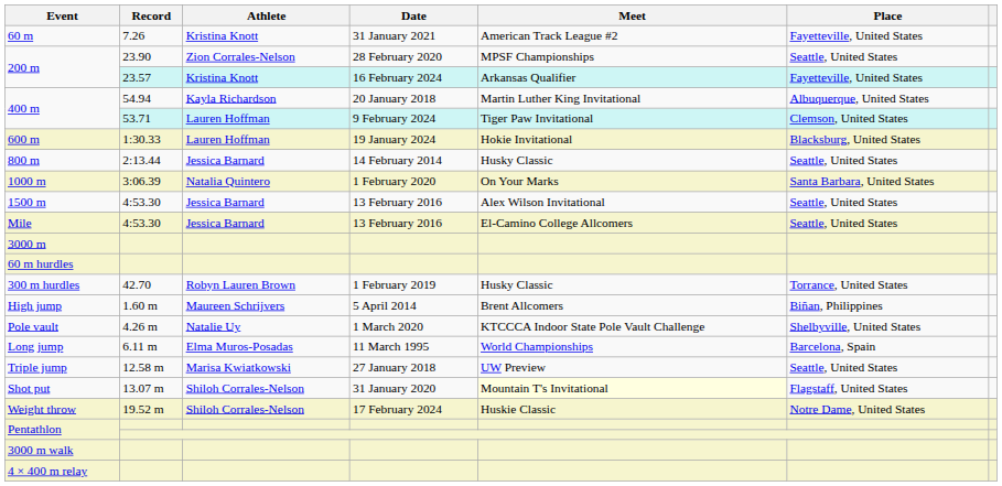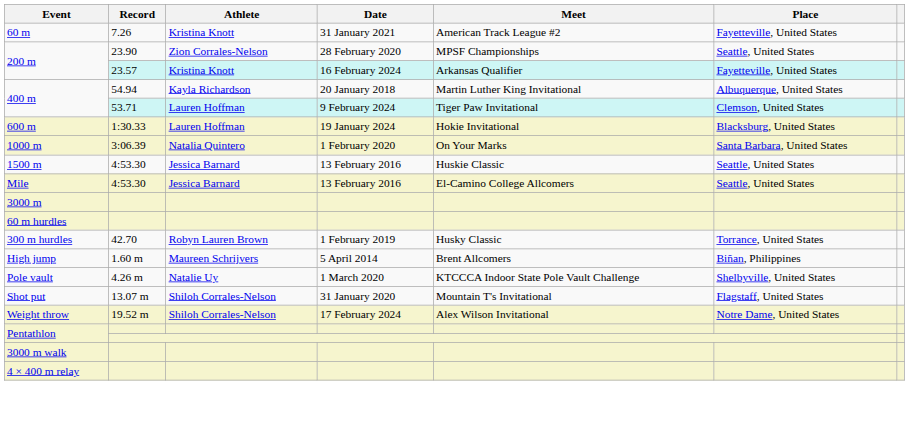 <table class="wikitable" style="font-size:95%; width: 95%;">
 <tr>
 <th>Event</th>
 <th>Record</th>
 <th>Athlete</th>
 <th>Date</th>
 <th>Meet</th>
 <th>Place</th>
 <th></th>
 </tr>
 <tr>
 <td><a href='#'>60 m</a></td>
 <td>7.26</td>
 <td><a href='#'>Kristina Knott</a></td>
 <td>31 January 2021</td>
 <td>American Track League #2</td>
 <td><a href='#'>Fayetteville</a>, United States</td>
 <td></td>
 </tr>
 <tr>
 <td rowspan=2><a href='#'>200 m</a></td>
 <td>23.90</td>
 <td><a href='#'>Zion Corrales-Nelson</a></td>
 <td>28 February 2020</td>
 <td>MPSF Championships</td>
 <td><a href='#'>Seattle</a>, United States</td>
 <td></td>
 </tr>
 <tr bgcolor=#CEF6F5>
 <td>23.57</td>
 <td><a href='#'>Kristina Knott</a></td>
 <td>16 February 2024</td>
 <td>Arkansas Qualifier</td>
 <td><a href='#'>Fayetteville</a>, United States</td>
 <td></td>
 </tr>
 <tr>
 <td rowspan=2><a href='#'>400 m</a></td>
 <td>54.94 </td>
 <td><a href='#'>Kayla Richardson</a></td>
 <td>20 January 2018</td>
 <td>Martin Luther King Invitational</td>
 <td><a href='#'>Albuquerque</a>, United States</td>
 <td></td>
 </tr>
 <tr bgcolor=#CEF6F5>
 <td>53.71</td>
 <td><a href='#'>Lauren Hoffman</a></td>
 <td>9 February 2024</td>
 <td>Tiger Paw Invitational</td>
 <td><a href='#'>Clemson</a>, United States</td>
 <td></td>
 </tr>
 <tr style="background:#f6F5CE;">
 <td><a href='#'>600 m</a></td>
 <td>1:30.33</td>
 <td><a href='#'>Lauren Hoffman</a></td>
 <td>19 January 2024</td>
 <td>Hokie Invitational</td>
 <td><a href='#'>Blacksburg</a>, United States</td>
 <td></td>
 </tr>
-<tr>
-<td><a href='#'>800 m</a></td>
-<td>2:13.44 </td>
-<td><a href='#'>Jessica Barnard</a></td>
-<td>14 February 2014</td>
-<td>Husky Classic</td>
-<td><a href='#'>Seattle</a>, United States</td>
-<td></td>
-</tr>
 <tr style="background:#f6F5CE;">
 <td><a href='#'>1000 m</a></td>
 <td>3:06.39</td>
 <td><a href='#'>Natalia Quintero</a></td>
 <td>1 February 2020</td>
 <td>On Your Marks</td>
 <td><a href='#'>Santa Barbara</a>, United States</td>
 <td></td>
 </tr>
 <tr>
 <td><a href='#'>1500 m</a></td>
 <td>4:53.30 </td>
 <td><a href='#'>Jessica Barnard</a></td>
 <td>13 February 2016</td>
-<td>Alex Wilson Invitational</td>
+<td>Huskie Classic</td>
 <td><a href='#'>Seattle</a>, United States</td>
 <td></td>
 </tr>
 <tr style="background:#f6F5CE;">
 <td><a href='#'>Mile</a></td>
 <td>4:53.30 </td>
 <td><a href='#'>Jessica Barnard</a></td>
 <td>13 February 2016</td>
 <td>El-Camino College Allcomers</td>
 <td><a href='#'>Seattle</a>, United States</td>
 <td></td>
 </tr>
 <tr style="background:#f6F5CE;">
 <td><a href='#'>3000 m</a></td>
 <td></td>
 <td></td>
 <td></td>
 <td></td>
 <td></td>
 <td></td>
 </tr>
 <tr style="background:#f6F5CE;">
 <td><a href='#'>60 m hurdles</a></td>
 <td></td>
 <td></td>
 <td></td>
 <td></td>
 <td></td>
 <td></td>
 </tr>
 <tr>
 <td><a href='#'>300 m hurdles</a></td>
 <td>42.70</td>
 <td><a href='#'>Robyn Lauren Brown</a></td>
 <td>1 February 2019</td>
 <td>Husky Classic</td>
 <td><a href='#'>Torrance</a>, United States</td>
 <td></td>
 </tr>
 <tr>
 <td><a href='#'>High jump</a></td>
 <td>1.60 m</td>
 <td><a href='#'>Maureen Schrijvers</a></td>
 <td>5 April 2014</td>
 <td>Brent Allcomers</td>
 <td><a href='#'>Biñan</a>, Philippines</td>
 <td></td>
 </tr>
 <tr>
 <td><a href='#'>Pole vault</a></td>
 <td>4.26 m</td>
 <td><a href='#'>Natalie Uy</a></td>
 <td>1 March 2020</td>
 <td>KTCCCA Indoor State Pole Vault Challenge</td>
 <td><a href='#'>Shelbyville</a>, United States</td>
 <td></td>
 </tr>
 <tr>
-<td><a href='#'>Long jump</a></td>
-<td>6.11 m</td>
-<td><a href='#'>Elma Muros-Posadas</a></td>
-<td>11 March 1995</td>
-<td><a href='#'>World Championships</a></td>
-<td><a href='#'>Barcelona</a>, Spain</td>
-<td></td>
-</tr>
-<tr>
-<td><a href='#'>Triple jump</a></td>
-<td>12.58 m</td>
-<td><a href='#'>Marisa Kwiatkowski</a></td>
-<td>27 January 2018</td>
-<td><a href='#'>UW</a> Preview</td>
-<td><a href='#'>Seattle</a>, United States</td>
-<td></td>
-</tr>
-<tr>
 <td><a href='#'>Shot put</a></td>
 <td>13.07 m </td>
 <td><a href='#'>Shiloh Corrales-Nelson</a></td>
 <td>31 January 2020</td>
-<td style="background: lightyellow;">Mountain T's Invitational</td>
+<td>Mountain T's Invitational</td>
 <td><a href='#'>Flagstaff</a>, United States</td>
 <td></td>
 </tr>
 <tr style="background:#f6F5CE;">
 <td><a href='#'>Weight throw</a></td>
 <td>19.52 m</td>
 <td><a href='#'>Shiloh Corrales-Nelson</a></td>
 <td>17 February 2024</td>
-<td>Huskie Classic</td>
+<td>Alex Wilson Invitational</td>
 <td><a href='#'>Notre Dame</a>, United States</td>
 <td></td>
 </tr>
 <tr style="background:#f6F5CE;">
 <td rowspan=2><a href='#'>Pentathlon</a></td>
 <td></td>
 <td></td>
 <td></td>
 <td></td>
 <td></td>
 <td></td>
 </tr>
 <tr style="background:#f6F5CE;">
 <td colspan=5></td>
 <td></td>
 </tr>
 <tr style="background:#f6F5CE;">
 <td><a href='#'>3000 m walk</a></td>
 <td></td>
 <td></td>
 <td></td>
 <td></td>
 <td></td>
 <td></td>
 </tr>
 <tr style="background:#f6F5CE;">
 <td><a href='#'>4 × 400 m relay</a></td>
 <td></td>
 <td></td>
 <td></td>
 <td></td>
 <td></td>
 <td></td>
 </tr>
 </table>
